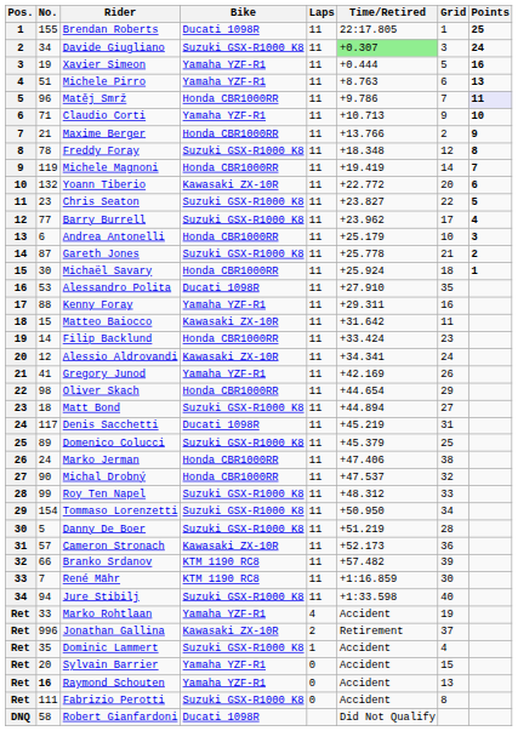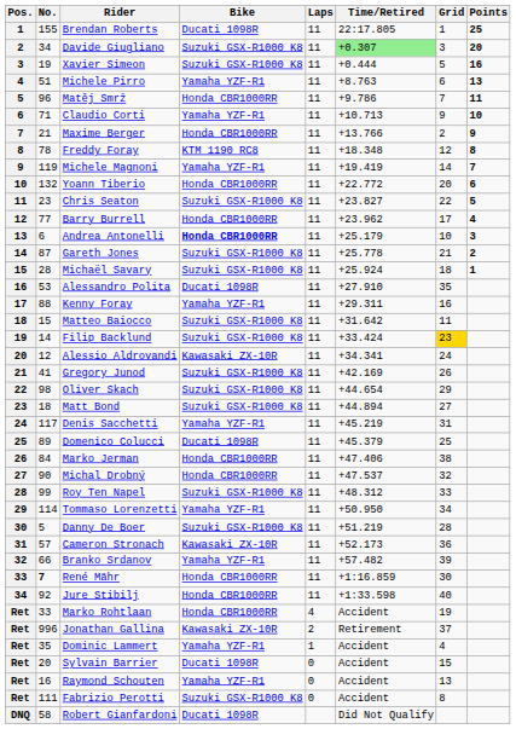 <table class="wikitable" style="font-size: 95%;">
 <tr>
 <th>Pos.</th>
 <th>No.</th>
 <th>Rider</th>
 <th>Bike</th>
 <th>Laps</th>
 <th>Time/Retired</th>
 <th>Grid</th>
 <th>Points</th>
 </tr>
 <tr>
 <th>1</th>
 <td>155</td>
 <td> <a href='#'>Brendan Roberts</a></td>
 <td><a href='#'>Ducati 1098R</a></td>
 <td>11</td>
 <td>22:17.805</td>
 <td>1</td>
 <td><strong>25</strong></td>
 </tr>
 <tr>
 <th>2</th>
 <td>34</td>
 <td> <a href='#'>Davide Giugliano</a></td>
 <td><a href='#'>Suzuki GSX-R1000 K8</a></td>
 <td>11</td>
 <td style="background: lightgreen;">+0.307</td>
 <td>3</td>
-<td><strong>24</strong></td>
+<td><strong>20</strong></td>
 </tr>
 <tr>
 <th>3</th>
 <td>19</td>
 <td> <a href='#'>Xavier Simeon</a></td>
-<td><a href='#'>Yamaha YZF-R1</a></td>
+<td><a href='#'>Suzuki GSX-R1000 K8</a></td>
 <td>11</td>
 <td>+0.444</td>
 <td>5</td>
 <td><strong>16</strong></td>
 </tr>
 <tr>
 <th>4</th>
 <td>51</td>
 <td> <a href='#'>Michele Pirro</a></td>
 <td><a href='#'>Yamaha YZF-R1</a></td>
 <td>11</td>
 <td>+8.763</td>
 <td>6</td>
 <td><strong>13</strong></td>
 </tr>
 <tr>
 <th>5</th>
 <td>96</td>
 <td> <a href='#'>Matěj Smrž</a></td>
 <td><a href='#'>Honda CBR1000RR</a></td>
 <td>11</td>
 <td>+9.786</td>
 <td>7</td>
-<td style="background: lavender;"><strong>11</strong></td>
+<td><strong>11</strong></td>
 </tr>
 <tr>
 <th>6</th>
 <td>71</td>
 <td> <a href='#'>Claudio Corti</a></td>
 <td><a href='#'>Yamaha YZF-R1</a></td>
 <td>11</td>
 <td>+10.713</td>
 <td>9</td>
 <td><strong>10</strong></td>
 </tr>
 <tr>
 <th>7</th>
 <td>21</td>
 <td> <a href='#'>Maxime Berger</a></td>
 <td><a href='#'>Honda CBR1000RR</a></td>
 <td>11</td>
 <td>+13.766</td>
 <td>2</td>
 <td><strong>9</strong></td>
 </tr>
 <tr>
 <th>8</th>
 <td>78</td>
 <td> <a href='#'>Freddy Foray</a></td>
-<td><a href='#'>Suzuki GSX-R1000 K8</a></td>
+<td><a href='#'>KTM 1190 RC8</a></td>
 <td>11</td>
 <td>+18.348</td>
 <td>12</td>
 <td><strong>8</strong></td>
 </tr>
 <tr>
 <th>9</th>
 <td>119</td>
 <td> <a href='#'>Michele Magnoni</a></td>
-<td><a href='#'>Honda CBR1000RR</a></td>
+<td><a href='#'>Yamaha YZF-R1</a></td>
 <td>11</td>
 <td>+19.419</td>
 <td>14</td>
 <td><strong>7</strong></td>
 </tr>
 <tr>
 <th>10</th>
 <td>132</td>
 <td> <a href='#'>Yoann Tiberio</a></td>
-<td><a href='#'>Kawasaki ZX-10R</a></td>
+<td><a href='#'>Honda CBR1000RR</a></td>
 <td>11</td>
 <td>+22.772</td>
 <td>20</td>
 <td><strong>6</strong></td>
 </tr>
 <tr>
 <th>11</th>
 <td>23</td>
 <td> <a href='#'>Chris Seaton</a></td>
 <td><a href='#'>Suzuki GSX-R1000 K8</a></td>
 <td>11</td>
 <td>+23.827</td>
 <td>22</td>
 <td><strong>5</strong></td>
 </tr>
 <tr>
 <th>12</th>
 <td>77</td>
 <td> <a href='#'>Barry Burrell</a></td>
-<td><a href='#'>Suzuki GSX-R1000 K8</a></td>
+<td><a href='#'>Honda CBR1000RR</a></td>
 <td>11</td>
 <td>+23.962</td>
 <td>17</td>
 <td><strong>4</strong></td>
 </tr>
 <tr>
 <th>13</th>
 <td>6</td>
 <td> <a href='#'>Andrea Antonelli</a></td>
-<td><a href='#'>Honda CBR1000RR</a></td>
+<td><strong><a href='#'>Honda CBR1000RR</a></strong></td>
 <td>11</td>
 <td>+25.179</td>
 <td>10</td>
 <td><strong>3</strong></td>
 </tr>
 <tr>
 <th>14</th>
 <td>87</td>
 <td> <a href='#'>Gareth Jones</a></td>
 <td><a href='#'>Suzuki GSX-R1000 K8</a></td>
 <td>11</td>
 <td>+25.778</td>
 <td>21</td>
 <td><strong>2</strong></td>
 </tr>
 <tr>
 <th>15</th>
-<td>30</td>
+<td>28</td>
 <td> <a href='#'>Michaël Savary</a></td>
-<td><a href='#'>Honda CBR1000RR</a></td>
+<td><a href='#'>Suzuki GSX-R1000 K8</a></td>
 <td>11</td>
 <td>+25.924</td>
 <td>18</td>
 <td><strong>1</strong></td>
 </tr>
 <tr>
 <th>16</th>
 <td>53</td>
 <td> <a href='#'>Alessandro Polita</a></td>
 <td><a href='#'>Ducati 1098R</a></td>
 <td>11</td>
 <td>+27.910</td>
 <td>35</td>
 <td></td>
 </tr>
 <tr>
 <th>17</th>
 <td>88</td>
 <td> <a href='#'>Kenny Foray</a></td>
 <td><a href='#'>Yamaha YZF-R1</a></td>
 <td>11</td>
 <td>+29.311</td>
 <td>16</td>
 <td></td>
 </tr>
 <tr>
 <th>18</th>
 <td>15</td>
 <td> <a href='#'>Matteo Baiocco</a></td>
-<td><a href='#'>Kawasaki ZX-10R</a></td>
+<td><a href='#'>Suzuki GSX-R1000 K8</a></td>
 <td>11</td>
 <td>+31.642</td>
 <td>11</td>
 <td></td>
 </tr>
 <tr>
 <th>19</th>
 <td>14</td>
 <td> <a href='#'>Filip Backlund</a></td>
-<td><a href='#'>Honda CBR1000RR</a></td>
+<td><a href='#'>Suzuki GSX-R1000 K8</a></td>
 <td>11</td>
 <td>+33.424</td>
-<td>23</td>
+<td style="background: gold;">23</td>
 <td></td>
 </tr>
 <tr>
 <th>20</th>
 <td>12</td>
 <td> <a href='#'>Alessio Aldrovandi</a></td>
 <td><a href='#'>Kawasaki ZX-10R</a></td>
 <td>11</td>
 <td>+34.341</td>
 <td>24</td>
 <td></td>
 </tr>
 <tr>
 <th>21</th>
 <td>41</td>
 <td> <a href='#'>Gregory Junod</a></td>
-<td><a href='#'>Yamaha YZF-R1</a></td>
+<td><a href='#'>Suzuki GSX-R1000 K8</a></td>
 <td>11</td>
 <td>+42.169</td>
 <td>26</td>
 <td></td>
 </tr>
 <tr>
 <th>22</th>
 <td>98</td>
 <td> <a href='#'>Oliver Skach</a></td>
-<td><a href='#'>Honda CBR1000RR</a></td>
+<td><a href='#'>Suzuki GSX-R1000 K8</a></td>
 <td>11</td>
 <td>+44.654</td>
 <td>29</td>
 <td></td>
 </tr>
 <tr>
 <th>23</th>
 <td>18</td>
 <td> <a href='#'>Matt Bond</a></td>
 <td><a href='#'>Suzuki GSX-R1000 K8</a></td>
 <td>11</td>
 <td>+44.894</td>
 <td>27</td>
 <td></td>
 </tr>
 <tr>
 <th>24</th>
 <td>117</td>
 <td> <a href='#'>Denis Sacchetti</a></td>
-<td><a href='#'>Ducati 1098R</a></td>
+<td><a href='#'>Yamaha YZF-R1</a></td>
 <td>11</td>
 <td>+45.219</td>
 <td>31</td>
 <td></td>
 </tr>
 <tr>
 <th>25</th>
 <td>89</td>
 <td> <a href='#'>Domenico Colucci</a></td>
-<td><a href='#'>Suzuki GSX-R1000 K8</a></td>
+<td><a href='#'>Ducati 1098R</a></td>
 <td>11</td>
 <td>+45.379</td>
 <td>25</td>
 <td></td>
 </tr>
 <tr>
 <th>26</th>
-<td>24</td>
+<td>84</td>
 <td> <a href='#'>Marko Jerman</a></td>
 <td><a href='#'>Honda CBR1000RR</a></td>
 <td>11</td>
 <td>+47.406</td>
 <td>38</td>
 <td></td>
 </tr>
 <tr>
 <th>27</th>
 <td>90</td>
 <td> <a href='#'>Michal Drobný</a></td>
 <td><a href='#'>Honda CBR1000RR</a></td>
 <td>11</td>
 <td>+47.537</td>
 <td>32</td>
 <td></td>
 </tr>
 <tr>
 <th>28</th>
 <td>99</td>
 <td> <a href='#'>Roy Ten Napel</a></td>
 <td><a href='#'>Suzuki GSX-R1000 K8</a></td>
 <td>11</td>
 <td>+48.312</td>
 <td>33</td>
 <td></td>
 </tr>
 <tr>
 <th>29</th>
-<td>154</td>
+<td>114</td>
 <td> <a href='#'>Tommaso Lorenzetti</a></td>
-<td><a href='#'>Suzuki GSX-R1000 K8</a></td>
+<td><a href='#'>Yamaha YZF-R1</a></td>
 <td>11</td>
 <td>+50.950</td>
 <td>34</td>
 <td></td>
 </tr>
 <tr>
 <th>30</th>
 <td>5</td>
 <td> <a href='#'>Danny De Boer</a></td>
 <td><a href='#'>Suzuki GSX-R1000 K8</a></td>
 <td>11</td>
 <td>+51.219</td>
 <td>28</td>
 <td></td>
 </tr>
 <tr>
 <th>31</th>
 <td>57</td>
 <td> <a href='#'>Cameron Stronach</a></td>
 <td><a href='#'>Kawasaki ZX-10R</a></td>
 <td>11</td>
 <td>+52.173</td>
 <td>36</td>
 <td></td>
 </tr>
 <tr>
 <th>32</th>
 <td>66</td>
 <td> <a href='#'>Branko Srdanov</a></td>
-<td><a href='#'>KTM 1190 RC8</a></td>
+<td><a href='#'>Yamaha YZF-R1</a></td>
 <td>11</td>
 <td>+57.482</td>
 <td>39</td>
 <td></td>
 </tr>
 <tr>
 <th>33</th>
-<td>7</td>
+<td><strong>7</strong></td>
 <td> <a href='#'>René Mähr</a></td>
-<td><a href='#'>KTM 1190 RC8</a></td>
+<td><a href='#'>Honda CBR1000RR</a></td>
 <td>11</td>
 <td>+1:16.859</td>
 <td>30</td>
 <td></td>
 </tr>
 <tr>
 <th>34</th>
-<td>94</td>
+<td>92</td>
 <td> <a href='#'>Jure Stibilj</a></td>
-<td><a href='#'>Suzuki GSX-R1000 K8</a></td>
+<td><a href='#'>Honda CBR1000RR</a></td>
 <td>11</td>
 <td>+1:33.598</td>
 <td>40</td>
 <td></td>
 </tr>
 <tr>
 <th>Ret</th>
 <td>33</td>
 <td> <a href='#'>Marko Rohtlaan</a></td>
-<td><a href='#'>Yamaha YZF-R1</a></td>
+<td><a href='#'>Honda CBR1000RR</a></td>
 <td>4</td>
 <td>Accident</td>
 <td>19</td>
 <td></td>
 </tr>
 <tr>
 <th>Ret</th>
 <td>996</td>
 <td> <a href='#'>Jonathan Gallina</a></td>
 <td><a href='#'>Kawasaki ZX-10R</a></td>
 <td>2</td>
 <td>Retirement</td>
 <td>37</td>
 <td></td>
 </tr>
 <tr>
 <th>Ret</th>
 <td>35</td>
 <td> <a href='#'>Dominic Lammert</a></td>
-<td><a href='#'>Suzuki GSX-R1000 K8</a></td>
+<td><a href='#'>Yamaha YZF-R1</a></td>
 <td>1</td>
 <td>Accident</td>
 <td>4</td>
 <td></td>
 </tr>
 <tr>
 <th>Ret</th>
 <td>20</td>
 <td> <a href='#'>Sylvain Barrier</a></td>
-<td><a href='#'>Yamaha YZF-R1</a></td>
+<td><a href='#'>Ducati 1098R</a></td>
 <td>0</td>
 <td>Accident</td>
 <td>15</td>
 <td></td>
 </tr>
 <tr>
 <th>Ret</th>
-<td><strong>16</strong></td>
+<td>16</td>
 <td> <a href='#'>Raymond Schouten</a></td>
 <td><a href='#'>Yamaha YZF-R1</a></td>
 <td>0</td>
 <td>Accident</td>
 <td>13</td>
 <td></td>
 </tr>
 <tr>
 <th>Ret</th>
 <td>111</td>
 <td> <a href='#'>Fabrizio Perotti</a></td>
 <td><a href='#'>Suzuki GSX-R1000 K8</a></td>
 <td>0</td>
 <td>Accident</td>
 <td>8</td>
 <td></td>
 </tr>
 <tr>
 <th>DNQ</th>
 <td>58</td>
 <td> <a href='#'>Robert Gianfardoni</a></td>
 <td><a href='#'>Ducati 1098R</a></td>
 <td></td>
 <td>Did Not Qualify</td>
 <td></td>
 <td></td>
 </tr>
 </table>
